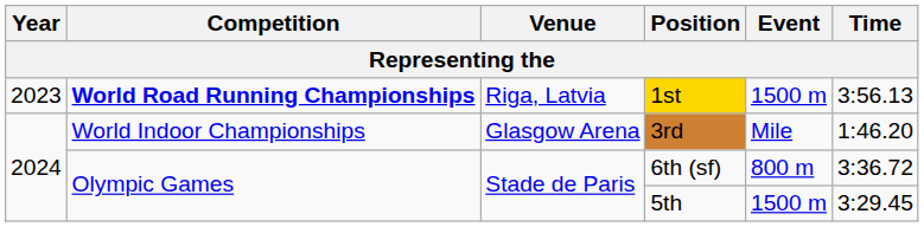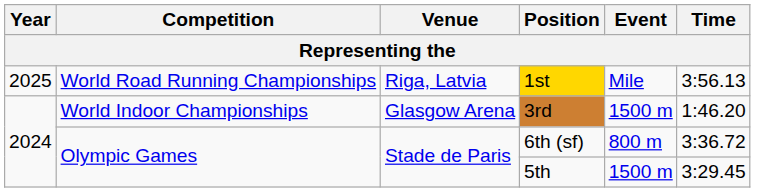 <table class="wikitable">
 <tr>
 <th>Year</th>
 <th>Competition</th>
 <th>Venue</th>
 <th>Position</th>
 <th>Event</th>
 <th>Time</th>
 </tr>
 <tr>
 <th colspan="6">Representing the </th>
 </tr>
 <tr>
-<td>2023</td>
-<td><strong><a href='#'>World Road Running Championships</a></strong></td>
+<td>2025</td>
+<td><a href='#'>World Road Running Championships</a></td>
 <td><a href='#'>Riga, Latvia</a></td>
 <td bgcolor="gold">1st</td>
-<td><a href='#'>1500 m</a></td>
+<td><a href='#'>Mile</a></td>
 <td>3:56.13</td>
 </tr>
 <tr>
 <td rowspan="3">2024</td>
 <td><a href='#'>World Indoor Championships</a></td>
 <td><a href='#'>Glasgow Arena</a></td>
 <td bgcolor="#CD7F32">3rd</td>
-<td><a href='#'>Mile</a></td>
+<td><a href='#'>1500 m</a></td>
 <td>1:46.20</td>
 </tr>
 <tr>
 <td rowspan="2"><a href='#'>Olympic Games</a></td>
 <td rowspan="2"><a href='#'>Stade de Paris</a></td>
 <td>6th (sf)</td>
 <td><a href='#'>800 m</a></td>
 <td>3:36.72</td>
 </tr>
 <tr>
 <td>5th</td>
 <td><a href='#'>1500 m</a></td>
 <td>3:29.45</td>
 </tr>
 </table>
